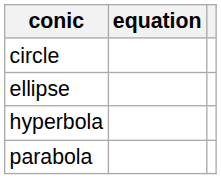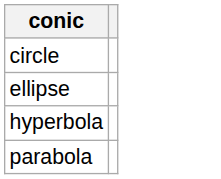 <table class="wikitable" style="background-color:white;">
 <tr>
 <th>conic</th>
-<th>equation</th>
 <th></th>
 </tr>
 <tr>
 <td>circle</td>
 <td></td>
-<td></td>
 </tr>
 <tr>
 <td>ellipse</td>
-<td></td>
 <td></td>
 </tr>
 <tr>
 <td>hyperbola</td>
 <td></td>
-<td></td>
 </tr>
 <tr>
 <td>parabola</td>
 <td></td>
-<td></td>
 </tr>
 </table>
